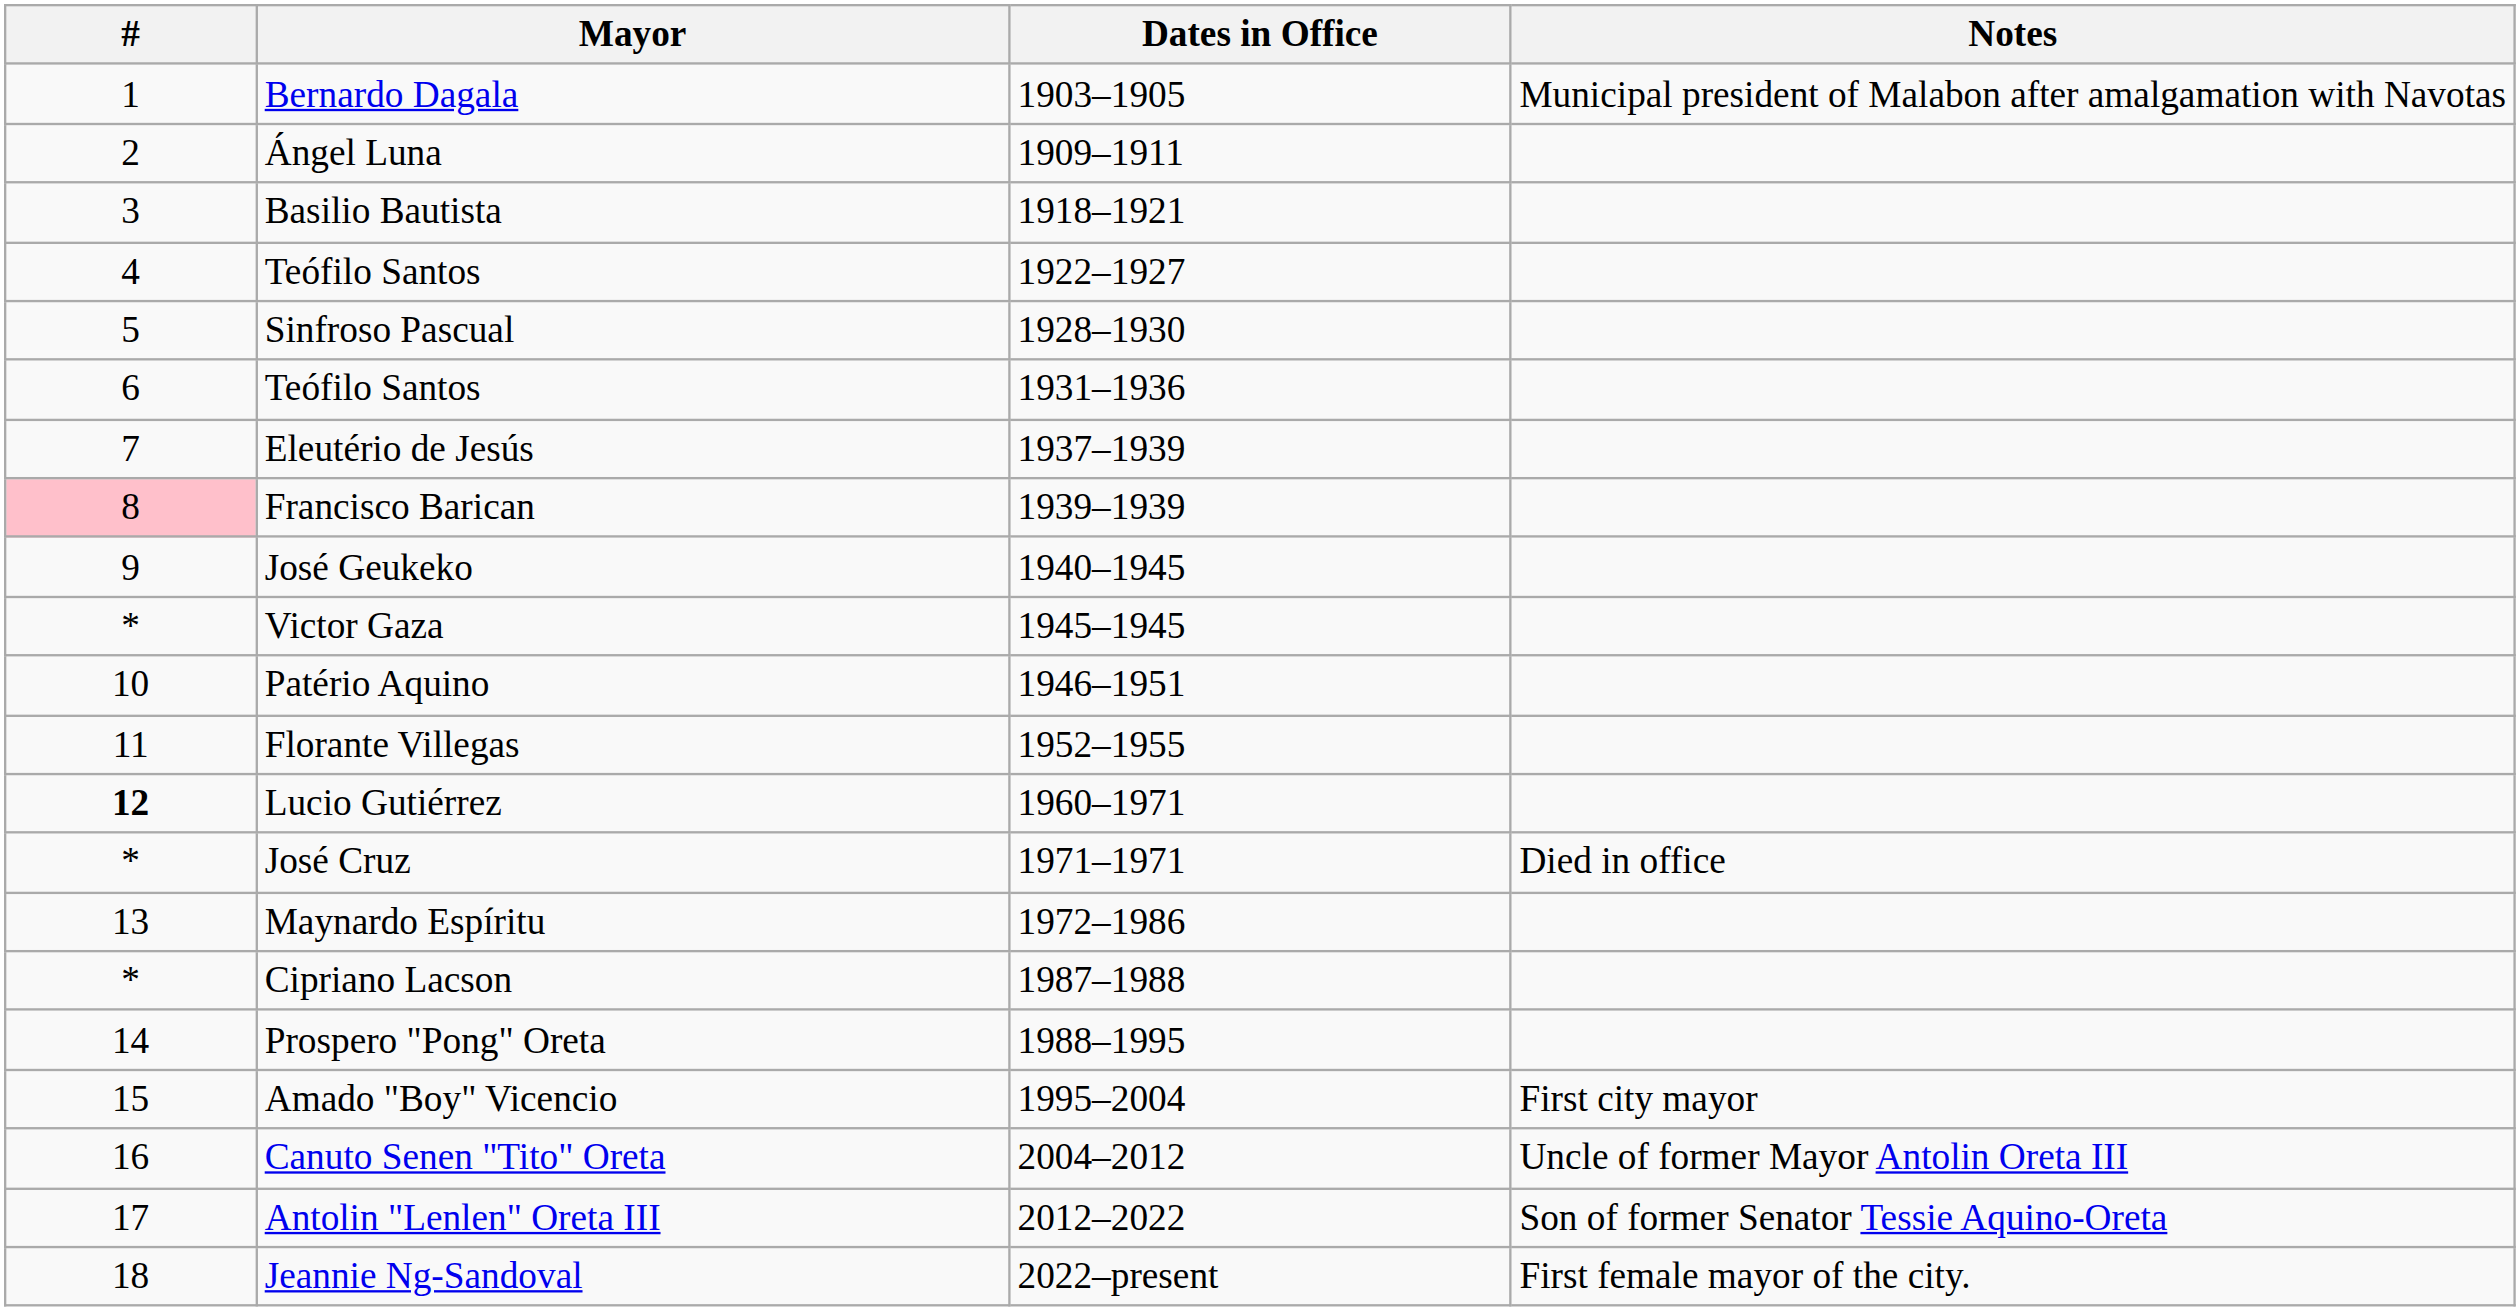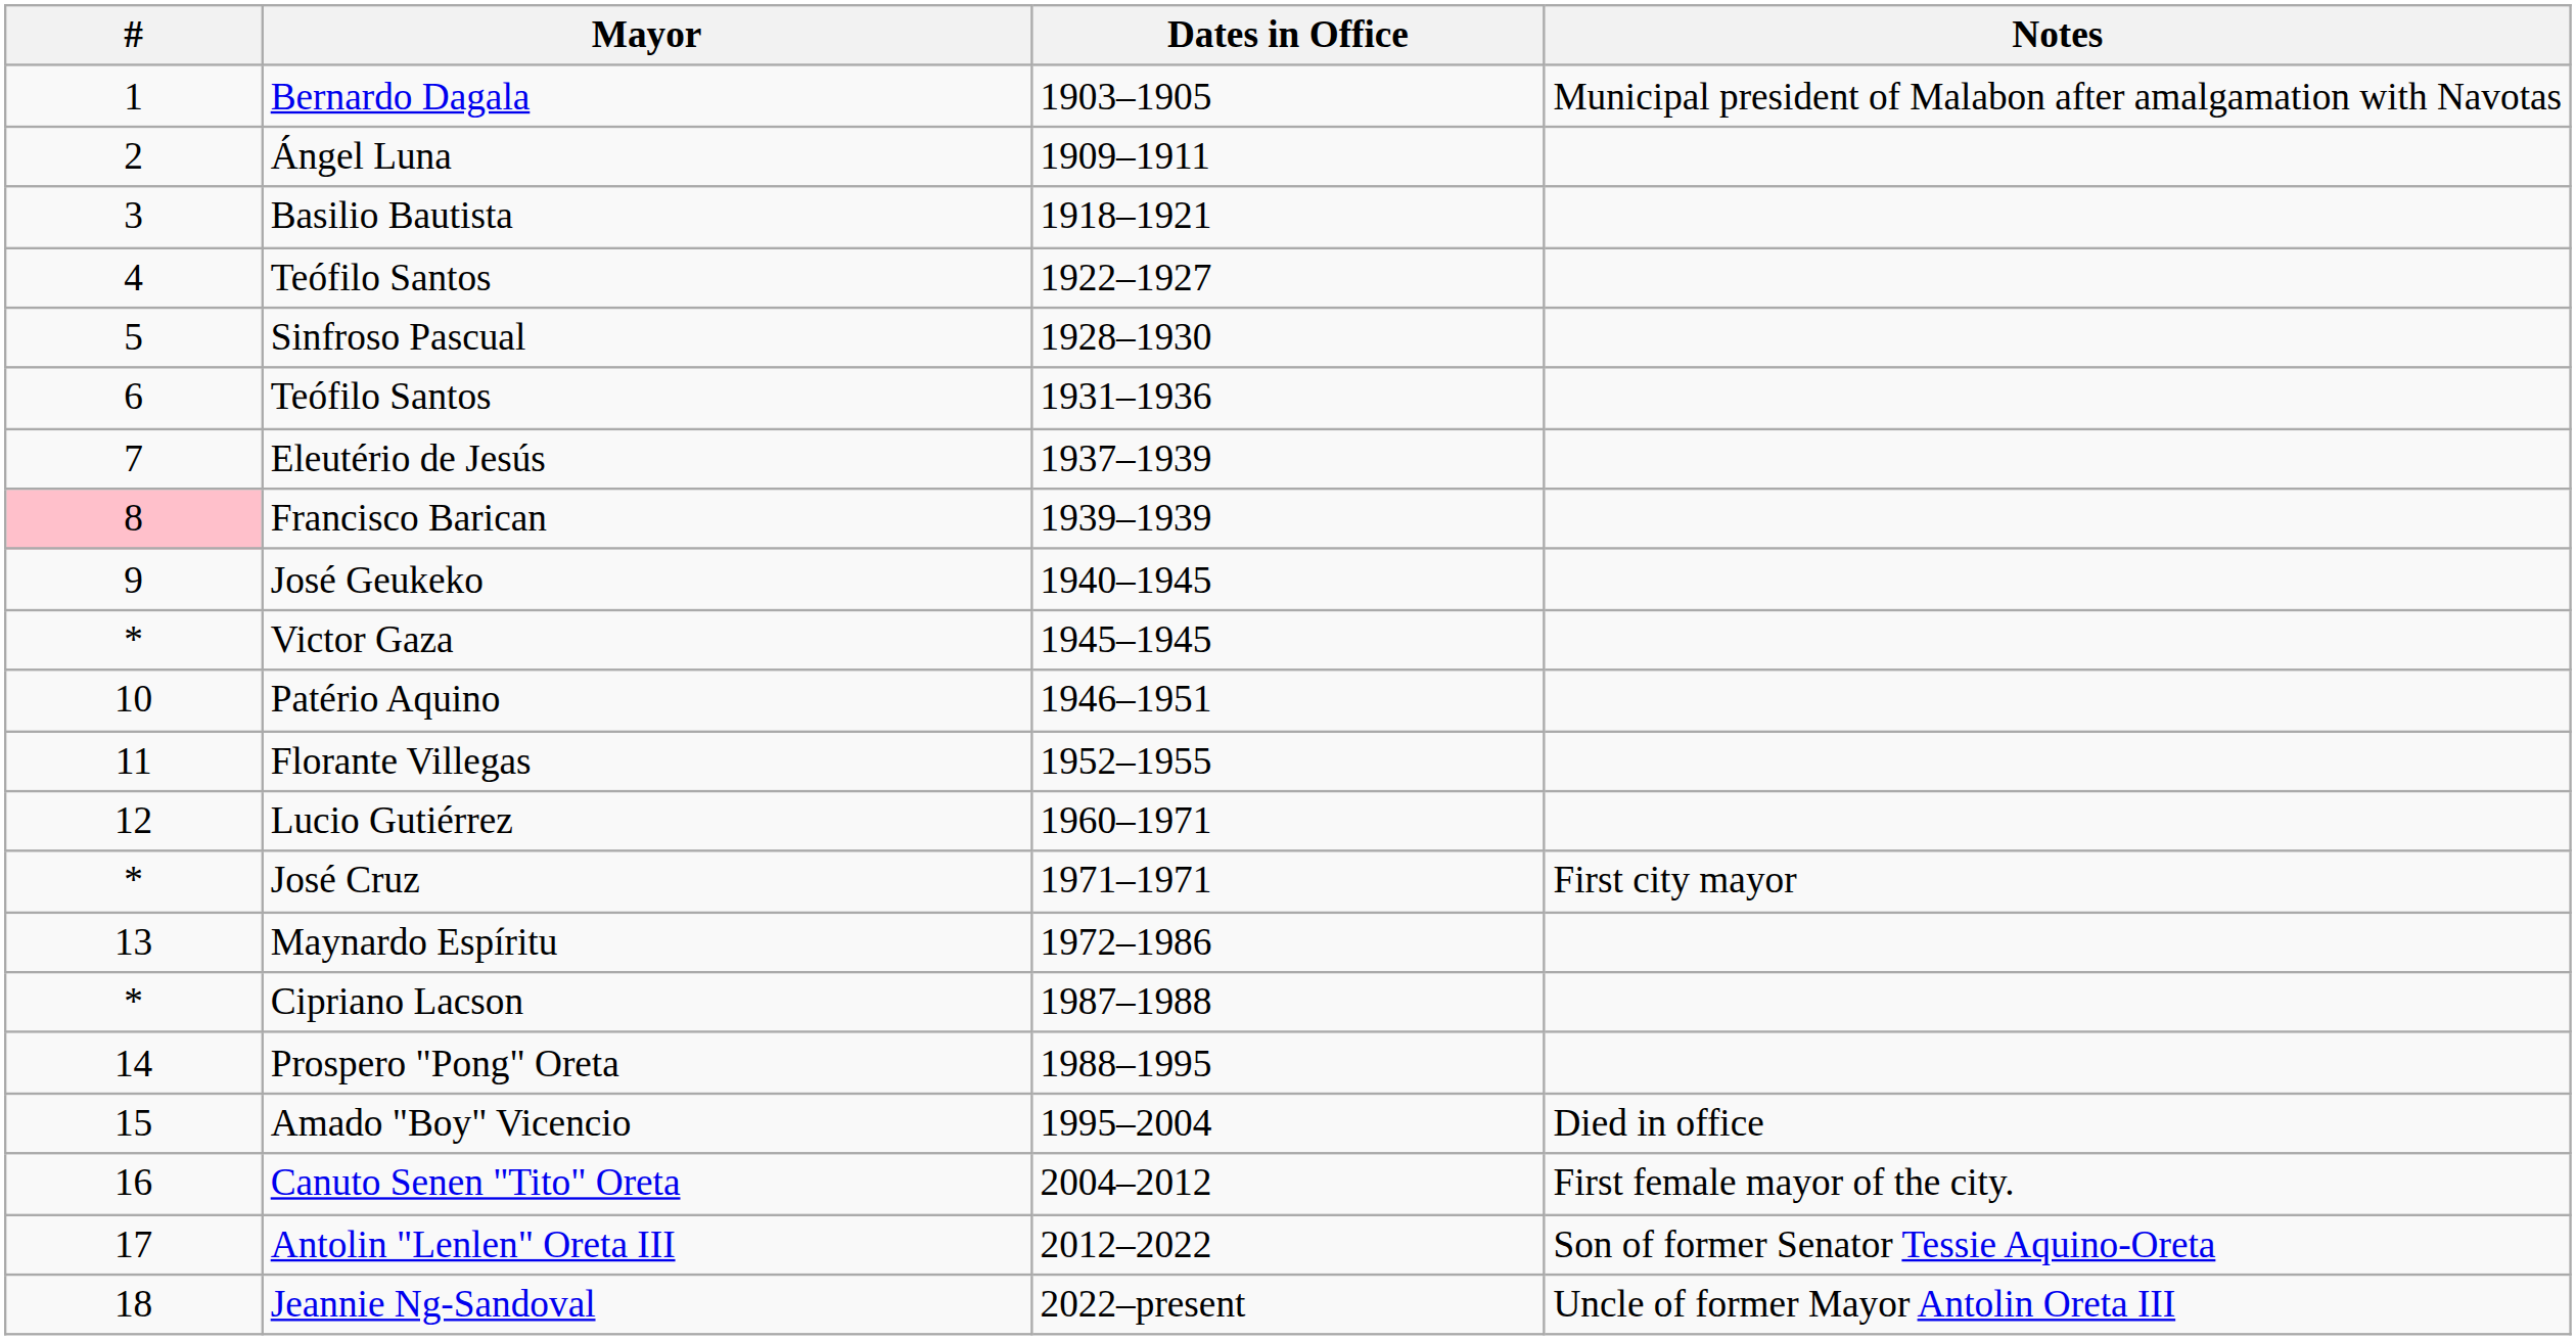 <table class="wikitable">
 <tr align=center valign=top>
 <th>#</th>
 <th width = "30%">Mayor</th>
 <th width = "20%">Dates in Office</th>
 <th width = "40%">Notes</th>
 </tr>
 <tr>
 <td align=center>1</td>
 <td><a href='#'>Bernardo Dagala</a></td>
 <td>1903–1905</td>
 <td>Municipal president of Malabon after amalgamation with Navotas</td>
 </tr>
 <tr>
 <td align=center>2</td>
 <td>Ángel Luna</td>
 <td>1909–1911</td>
 <td></td>
 </tr>
 <tr>
 <td align=center>3</td>
 <td>Basilio Bautista</td>
 <td>1918–1921</td>
 <td></td>
 </tr>
 <tr>
 <td align=center>4</td>
 <td>Teófilo Santos</td>
 <td>1922–1927</td>
 <td></td>
 </tr>
 <tr>
 <td align=center>5</td>
 <td>Sinfroso Pascual</td>
 <td>1928–1930</td>
 <td></td>
 </tr>
 <tr>
 <td align=center>6</td>
 <td>Teófilo Santos</td>
 <td>1931–1936</td>
 <td></td>
 </tr>
 <tr>
 <td align=center>7</td>
 <td>Eleutério de Jesús</td>
 <td>1937–1939</td>
 <td></td>
 </tr>
 <tr>
 <td align=center style="background: pink;">8</td>
 <td>Francisco Barican</td>
 <td>1939–1939</td>
 <td></td>
 </tr>
 <tr>
 <td align=center>9</td>
 <td>José Geukeko</td>
 <td>1940–1945</td>
 <td></td>
 </tr>
 <tr>
 <td align=center>*</td>
 <td>Victor Gaza</td>
 <td>1945–1945</td>
 <td></td>
 </tr>
 <tr>
 <td align=center>10</td>
 <td>Patério Aquino</td>
 <td>1946–1951</td>
 <td></td>
 </tr>
 <tr>
 <td align=center>11</td>
 <td>Florante Villegas</td>
 <td>1952–1955</td>
 <td></td>
 </tr>
 <tr>
-<td align=center><strong>12</strong></td>
+<td align=center>12</td>
 <td>Lucio Gutiérrez</td>
 <td>1960–1971</td>
 <td></td>
 </tr>
 <tr>
 <td align=center>*</td>
 <td>José Cruz</td>
 <td>1971–1971</td>
-<td>Died in office</td>
+<td>First city mayor</td>
 </tr>
 <tr>
 <td align=center>13</td>
 <td>Maynardo Espíritu</td>
 <td>1972–1986</td>
 <td></td>
 </tr>
 <tr>
 <td align=center>*</td>
 <td>Cipriano Lacson</td>
 <td>1987–1988</td>
 <td></td>
 </tr>
 <tr>
 <td align=center>14</td>
 <td>Prospero "Pong" Oreta</td>
 <td>1988–1995</td>
 <td></td>
 </tr>
 <tr>
 <td align=center>15</td>
 <td>Amado "Boy" Vicencio</td>
 <td>1995–2004</td>
-<td>First city mayor</td>
+<td>Died in office</td>
 </tr>
 <tr>
 <td align=center>16</td>
 <td><a href='#'>Canuto Senen "Tito" Oreta</a></td>
 <td>2004–2012</td>
-<td>Uncle of former Mayor <a href='#'>Antolin Oreta III</a></td>
+<td>First female mayor of the city.</td>
 </tr>
 <tr>
 <td align=center>17</td>
 <td><a href='#'>Antolin "Lenlen" Oreta III</a></td>
 <td>2012–2022</td>
 <td>Son of former Senator <a href='#'>Tessie Aquino-Oreta</a></td>
 </tr>
 <tr>
 <td align=center>18</td>
 <td><a href='#'>Jeannie Ng-Sandoval</a></td>
 <td>2022–present</td>
-<td>First female mayor of the city.</td>
+<td>Uncle of former Mayor <a href='#'>Antolin Oreta III</a></td>
 </tr>
 </table>
